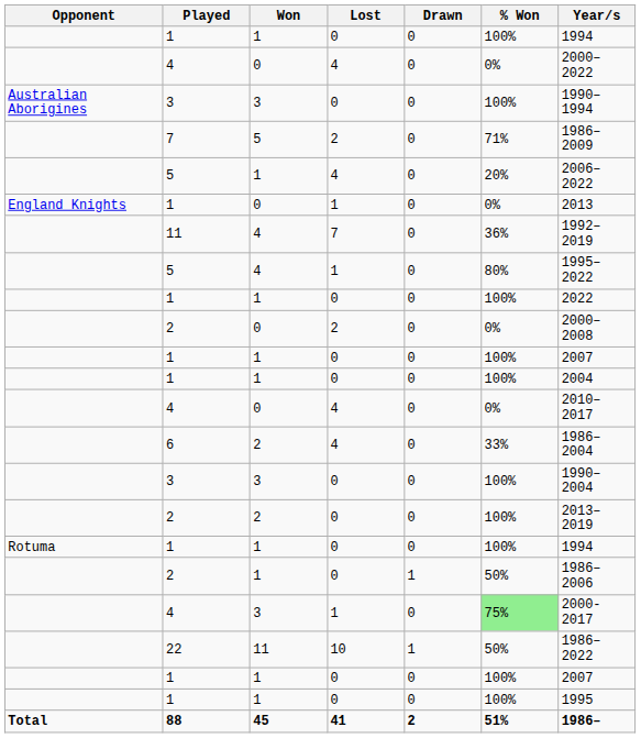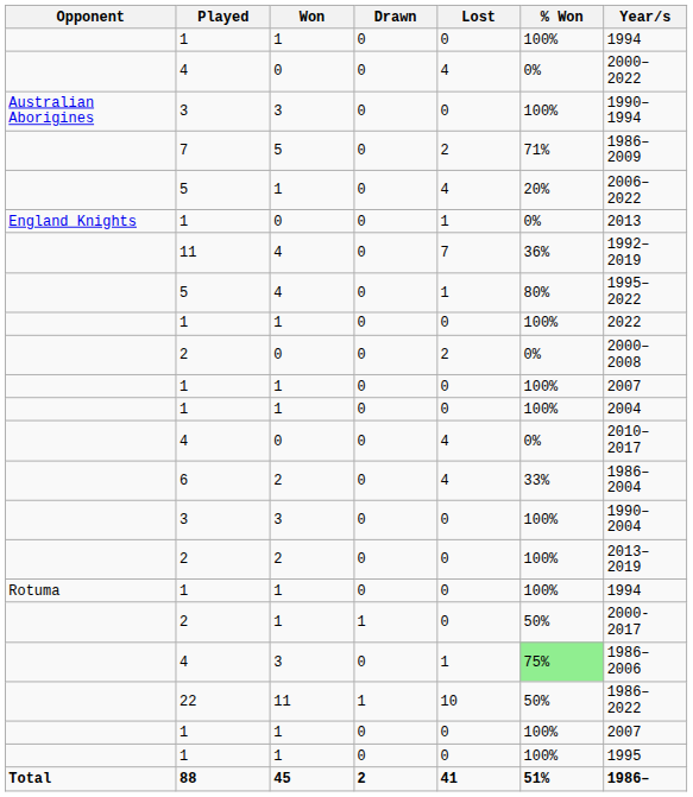 <table class="wikitable sortable" style="text-align:left">
 <tr>
 <th width="150">Opponent</th>
 <th width="80">Played</th>
 <th width="70">Won</th>
+<th width="70">Drawn</th>
 <th width="70">Lost</th>
-<th width="70">Drawn</th>
 <th width="70">% Won</th>
 <th width="70">Year/s</th>
 </tr>
 <tr>
 <td></td>
 <td>1</td>
 <td>1</td>
 <td>0</td>
 <td>0</td>
 <td>100%</td>
 <td>1994</td>
 </tr>
 <tr>
 <td></td>
 <td>4</td>
 <td>0</td>
+<td>0</td>
 <td>4</td>
-<td>0</td>
 <td>0%</td>
 <td>2000–2022</td>
 </tr>
 <tr>
 <td> <a href='#'>Australian Aborigines</a></td>
 <td>3</td>
 <td>3</td>
 <td>0</td>
 <td>0</td>
 <td>100%</td>
 <td>1990–1994</td>
 </tr>
 <tr>
 <td></td>
 <td>7</td>
 <td>5</td>
+<td>0</td>
 <td>2</td>
-<td>0</td>
 <td>71%</td>
 <td>1986–2009</td>
 </tr>
 <tr>
 <td></td>
 <td>5</td>
 <td>1</td>
+<td>0</td>
 <td>4</td>
-<td>0</td>
 <td>20%</td>
 <td>2006–2022</td>
 </tr>
 <tr>
 <td> <a href='#'>England Knights</a></td>
 <td>1</td>
 <td>0</td>
+<td>0</td>
 <td>1</td>
-<td>0</td>
 <td>0%</td>
 <td>2013</td>
 </tr>
 <tr>
 <td></td>
 <td>11</td>
 <td>4</td>
+<td>0</td>
 <td>7</td>
-<td>0</td>
 <td>36%</td>
 <td>1992–2019</td>
 </tr>
 <tr>
 <td></td>
 <td>5</td>
 <td>4</td>
+<td>0</td>
 <td>1</td>
-<td>0</td>
 <td>80%</td>
 <td>1995–2022</td>
 </tr>
 <tr>
 <td></td>
 <td>1</td>
 <td>1</td>
 <td>0</td>
 <td>0</td>
 <td>100%</td>
 <td>2022</td>
 </tr>
 <tr>
 <td></td>
 <td>2</td>
 <td>0</td>
+<td>0</td>
 <td>2</td>
-<td>0</td>
 <td>0%</td>
 <td>2000–2008</td>
 </tr>
 <tr>
 <td></td>
 <td>1</td>
 <td>1</td>
 <td>0</td>
 <td>0</td>
 <td>100%</td>
 <td>2007</td>
 </tr>
 <tr>
 <td></td>
 <td>1</td>
 <td>1</td>
 <td>0</td>
 <td>0</td>
 <td>100%</td>
 <td>2004</td>
 </tr>
 <tr>
 <td></td>
 <td>4</td>
 <td>0</td>
+<td>0</td>
 <td>4</td>
-<td>0</td>
 <td>0%</td>
 <td>2010–2017</td>
 </tr>
 <tr>
 <td></td>
 <td>6</td>
 <td>2</td>
+<td>0</td>
 <td>4</td>
-<td>0</td>
 <td>33%</td>
 <td>1986–2004</td>
 </tr>
 <tr>
 <td></td>
 <td>3</td>
 <td>3</td>
 <td>0</td>
 <td>0</td>
 <td>100%</td>
 <td>1990–2004</td>
 </tr>
 <tr>
 <td></td>
 <td>2</td>
 <td>2</td>
 <td>0</td>
 <td>0</td>
 <td>100%</td>
 <td>2013–2019</td>
 </tr>
 <tr>
 <td> Rotuma</td>
 <td>1</td>
 <td>1</td>
 <td>0</td>
 <td>0</td>
 <td>100%</td>
 <td>1994</td>
 </tr>
 <tr>
 <td></td>
 <td>2</td>
 <td>1</td>
+<td>1</td>
 <td>0</td>
-<td>1</td>
 <td>50%</td>
-<td>1986–2006</td>
+<td>2000-2017</td>
 </tr>
 <tr>
 <td></td>
 <td>4</td>
 <td>3</td>
+<td>0</td>
 <td>1</td>
-<td>0</td>
 <td style="background: lightgreen;">75%</td>
-<td>2000-2017</td>
+<td>1986–2006</td>
 </tr>
 <tr>
 <td></td>
 <td>22</td>
 <td>11</td>
+<td>1</td>
 <td>10</td>
-<td>1</td>
 <td>50%</td>
 <td>1986–2022</td>
 </tr>
 <tr>
 <td></td>
 <td>1</td>
 <td>1</td>
 <td>0</td>
 <td>0</td>
 <td>100%</td>
 <td>2007</td>
 </tr>
 <tr>
 <td></td>
 <td>1</td>
 <td>1</td>
 <td>0</td>
 <td>0</td>
 <td>100%</td>
 <td>1995</td>
 </tr>
 <tr class="sortbottom">
 <td><strong>Total</strong></td>
 <td><strong>88</strong></td>
 <td><strong>45</strong></td>
+<td><strong>2</strong></td>
 <td><strong>41</strong></td>
-<td><strong>2</strong></td>
 <td><strong>51%</strong></td>
 <td><strong>1986–</strong></td>
 </tr>
 </table>
